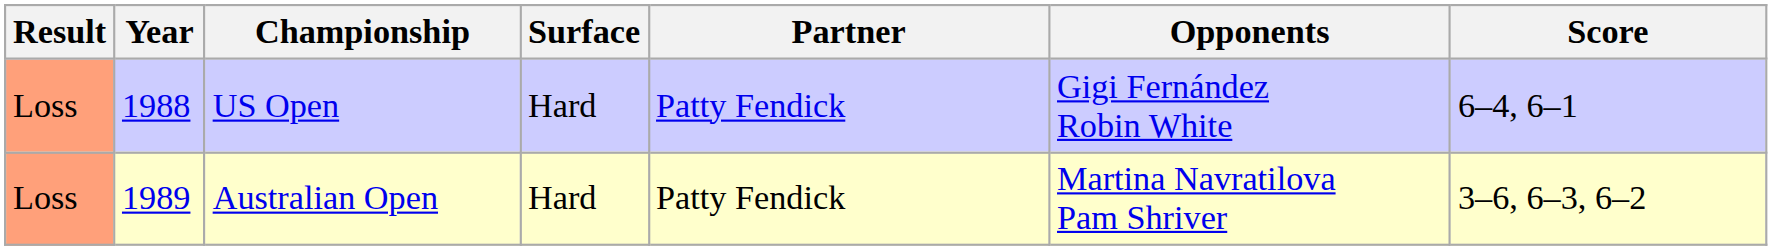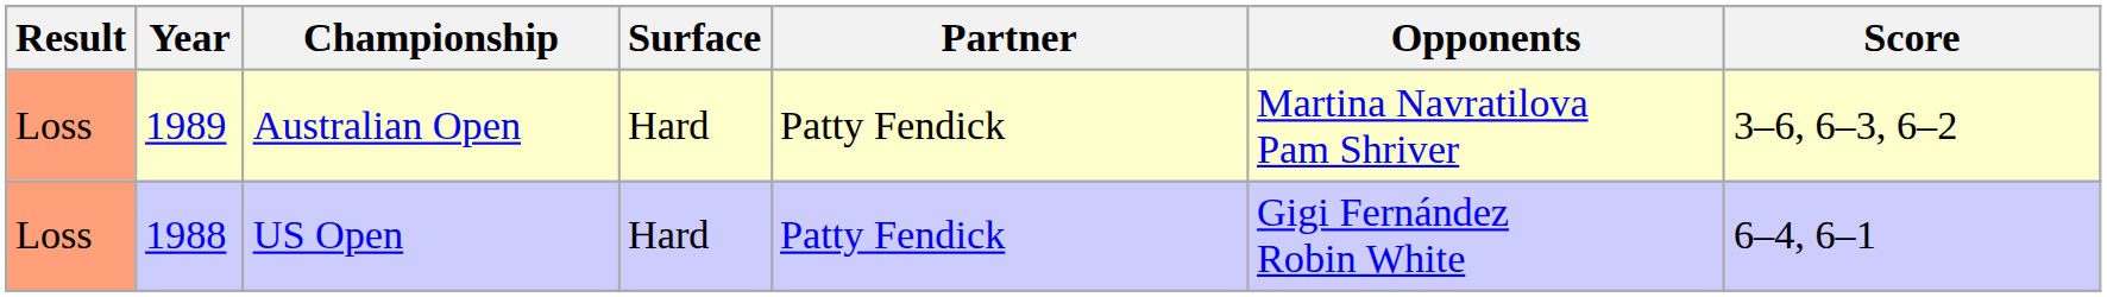 <table class='sortable wikitable'>
 <tr>
 <th style="width:40px">Result</th>
 <th style="width:35px">Year</th>
 <th style="width:140px">Championship</th>
 <th style="width:50px">Surface</th>
 <th style="width:180px">Partner</th>
 <th style="width:180px">Opponents</th>
 <th style="width:140px" class="unsortable">Score</th>
 </tr>
+<tr style="background:#ffffcc;">
+<td style="background:#ffa07a;">Loss</td>
+<td><a href='#'>1989</a></td>
+<td><a href='#'>Australian Open</a></td>
+<td>Hard</td>
+<td> Patty Fendick</td>
+<td> <a href='#'>Martina Navratilova</a><br> <a href='#'>Pam Shriver</a></td>
+<td>3–6, 6–3, 6–2</td>
+</tr>
 <tr style="background:#ccccff;">
 <td style="background:#ffa07a;">Loss</td>
 <td><a href='#'>1988</a></td>
 <td><a href='#'>US Open</a></td>
 <td>Hard</td>
 <td> <a href='#'>Patty Fendick</a></td>
 <td> <a href='#'>Gigi Fernández</a><br> <a href='#'>Robin White</a></td>
 <td>6–4, 6–1</td>
 </tr>
-<tr style="background:#ffffcc;">
-<td style="background:#ffa07a;">Loss</td>
-<td><a href='#'>1989</a></td>
-<td><a href='#'>Australian Open</a></td>
-<td>Hard</td>
-<td> Patty Fendick</td>
-<td> <a href='#'>Martina Navratilova</a><br> <a href='#'>Pam Shriver</a></td>
-<td>3–6, 6–3, 6–2</td>
-</tr>
 </table>
